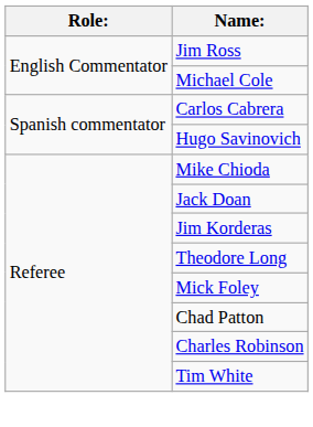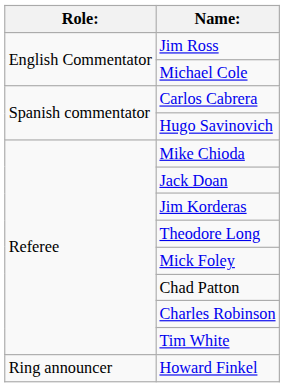 <table class=wikitable style="font-size:90%; margin: 0.5em 0 0.5em 1em; float: right; clear: right;">
 <tr>
 <th>Role:</th>
 <th>Name:</th>
 </tr>
 <tr>
 <td rowspan=2>English Commentator</td>
 <td><a href='#'>Jim Ross</a></td>
 </tr>
 <tr>
 <td><a href='#'>Michael Cole</a></td>
 </tr>
 <tr>
 <td rowspan=2>Spanish commentator</td>
 <td><a href='#'>Carlos Cabrera</a></td>
 </tr>
 <tr>
 <td><a href='#'>Hugo Savinovich</a></td>
 </tr>
 <tr>
 <td rowspan=8>Referee</td>
 <td><a href='#'>Mike Chioda</a></td>
 </tr>
 <tr>
 <td><a href='#'>Jack Doan</a></td>
 </tr>
 <tr>
 <td><a href='#'>Jim Korderas</a></td>
 </tr>
 <tr>
 <td><a href='#'>Theodore Long</a></td>
 </tr>
 <tr>
 <td><a href='#'>Mick Foley</a><br></td>
 </tr>
 <tr>
 <td>Chad Patton</td>
 </tr>
 <tr>
 <td><a href='#'>Charles Robinson</a></td>
 </tr>
 <tr>
 <td><a href='#'>Tim White</a></td>
 </tr>
+<tr>
+<td>Ring announcer</td>
+<td><a href='#'>Howard Finkel</a></td>
+</tr>
 </table>
